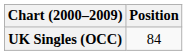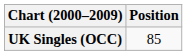 <table class="wikitable plainrowheaders" style="text-align:center">
 <tr>
 <th>Chart (2000–2009)</th>
 <th>Position</th>
 </tr>
 <tr>
 <th scope="row">UK Singles (OCC)</th>
-<td>84</td>
+<td>85</td>
 </tr>
 </table>
